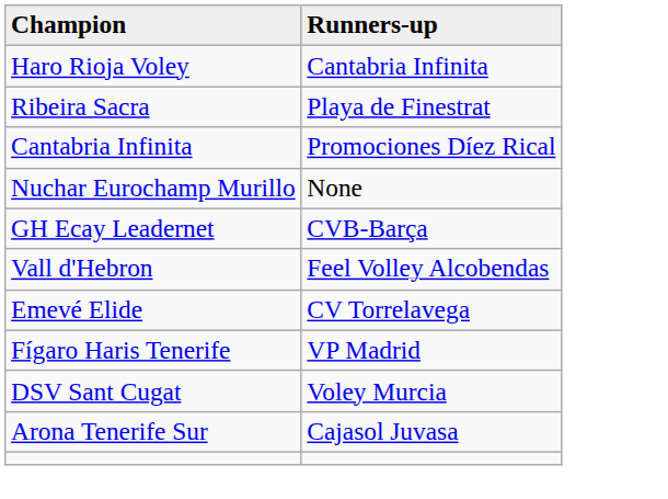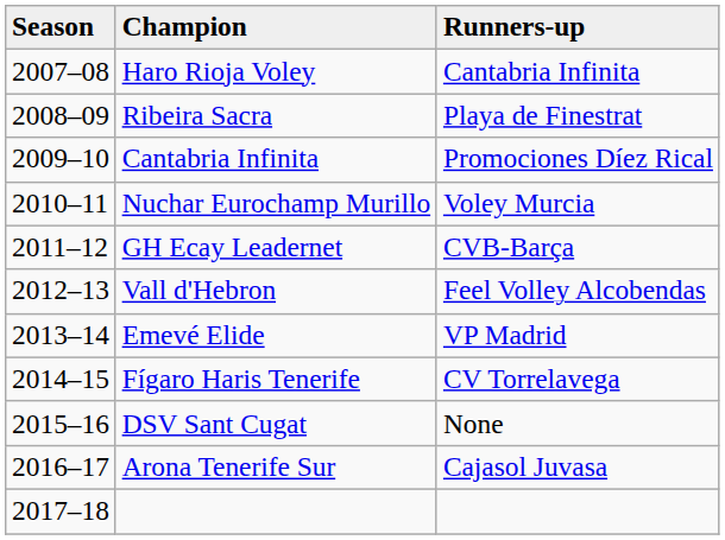 <table class="wikitable" "sortable">
 <tr>
+<td bgcolor=efefef><strong>Season</strong></td>
 <td bgcolor=efefef><strong>Champion</strong></td>
 <td bgcolor=efefef><strong>Runners-up</strong></td>
 </tr>
 <tr>
+<td>2007–08</td>
 <td><a href='#'>Haro Rioja Voley</a></td>
 <td><a href='#'>Cantabria Infinita</a></td>
 </tr>
 <tr>
+<td>2008–09</td>
 <td><a href='#'>Ribeira Sacra</a></td>
 <td><a href='#'>Playa de Finestrat</a></td>
 </tr>
 <tr>
+<td>2009–10</td>
 <td><a href='#'>Cantabria Infinita</a></td>
 <td><a href='#'>Promociones Díez Rical</a></td>
 </tr>
 <tr>
+<td>2010–11</td>
 <td><a href='#'>Nuchar Eurochamp Murillo</a></td>
-<td>None</td>
+<td><a href='#'>Voley Murcia</a></td>
 </tr>
 <tr>
+<td>2011–12</td>
 <td><a href='#'>GH Ecay Leadernet</a></td>
 <td><a href='#'>CVB-Barça</a></td>
 </tr>
 <tr>
+<td>2012–13</td>
 <td><a href='#'>Vall d'Hebron</a></td>
 <td><a href='#'>Feel Volley Alcobendas</a></td>
 </tr>
 <tr>
+<td>2013–14</td>
 <td><a href='#'>Emevé Elide</a></td>
+<td><a href='#'>VP Madrid</a></td>
+</tr>
+<tr>
+<td>2014–15</td>
+<td><a href='#'>Fígaro Haris Tenerife</a></td>
 <td><a href='#'>CV Torrelavega</a></td>
 </tr>
 <tr>
-<td><a href='#'>Fígaro Haris Tenerife</a></td>
-<td><a href='#'>VP Madrid</a></td>
+<td>2015–16</td>
+<td><a href='#'>DSV Sant Cugat</a></td>
+<td>None</td>
 </tr>
 <tr>
-<td><a href='#'>DSV Sant Cugat</a></td>
-<td><a href='#'>Voley Murcia</a></td>
-</tr>
-<tr>
+<td>2016–17</td>
 <td><a href='#'>Arona Tenerife Sur</a></td>
 <td><a href='#'>Cajasol Juvasa</a></td>
 </tr>
 <tr>
+<td>2017–18</td>
 <td></td>
 <td></td>
 </tr>
 </table>
